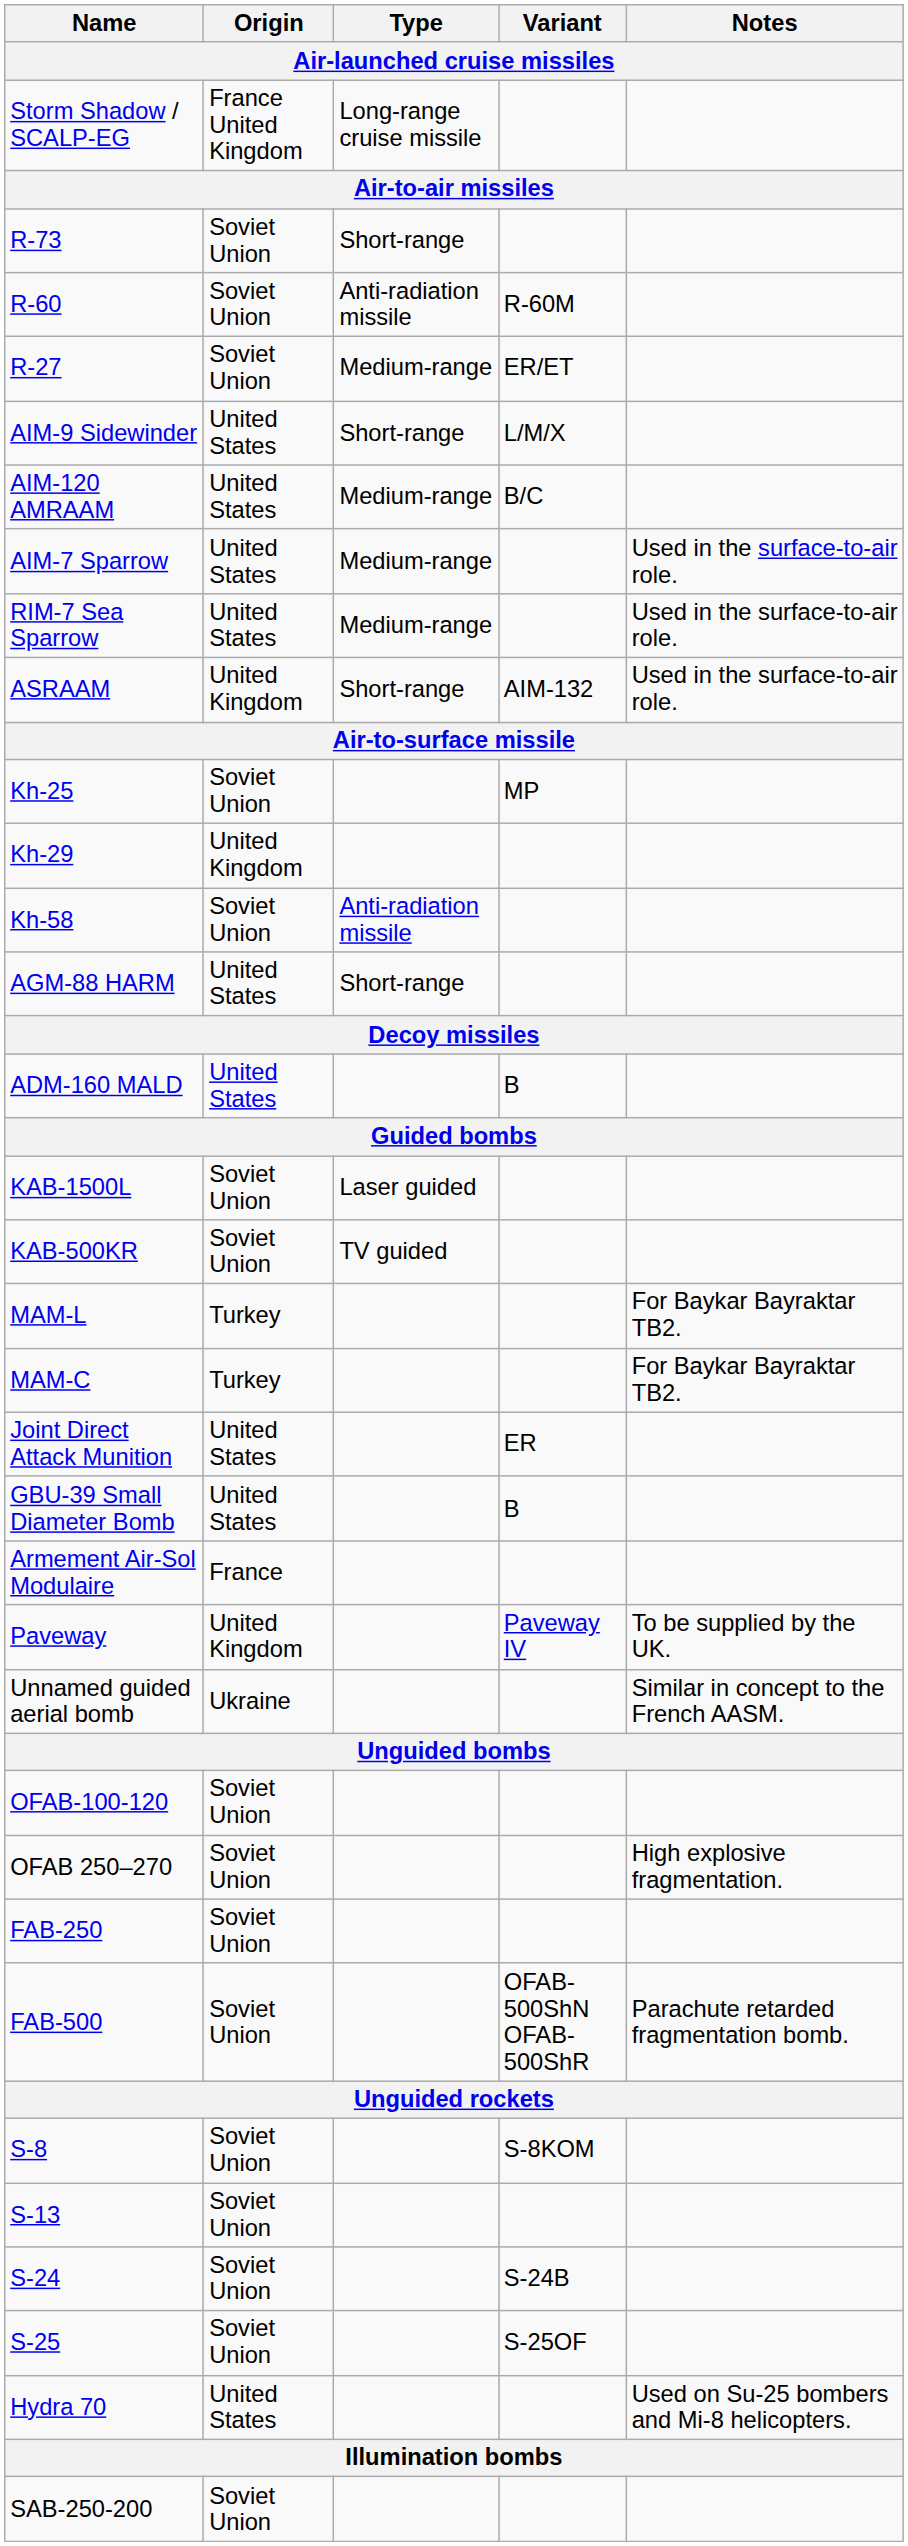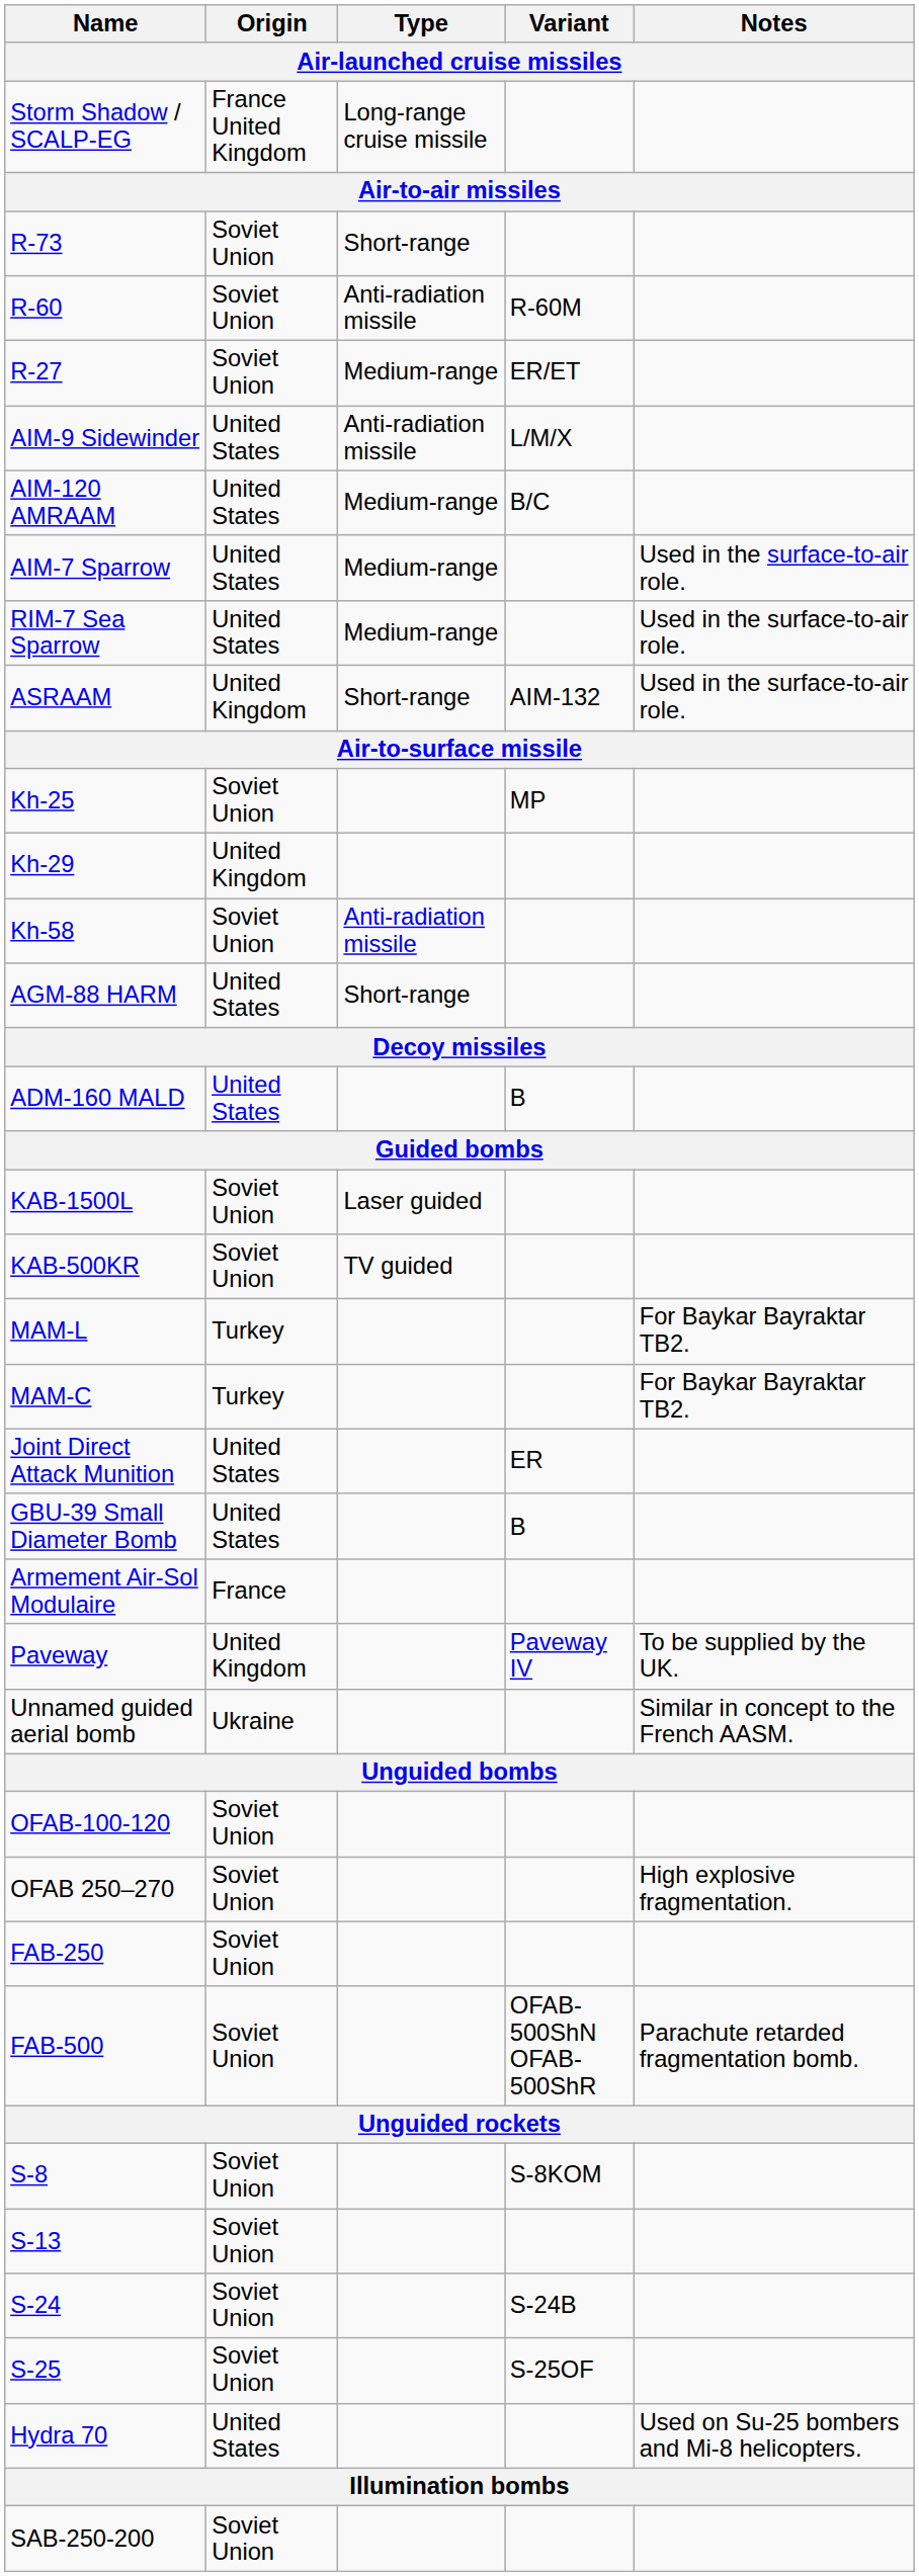 <table class="wikitable">
 <tr>
 <th>Name</th>
 <th>Origin</th>
 <th>Type</th>
 <th>Variant</th>
 <th>Notes</th>
 </tr>
 <tr>
 <th colspan="5"><a href='#'>Air-launched cruise missiles</a></th>
 </tr>
 <tr>
 <td><a href='#'>Storm Shadow</a> / <a href='#'>SCALP-EG</a></td>
 <td>France<br>United Kingdom</td>
 <td>Long-range cruise missile</td>
 <td></td>
 <td></td>
 </tr>
 <tr>
 <th colspan="5"><a href='#'>Air-to-air missiles</a></th>
 </tr>
 <tr>
 <td><a href='#'>R-73</a></td>
 <td>Soviet Union</td>
 <td>Short-range</td>
 <td></td>
 <td></td>
 </tr>
 <tr>
 <td><a href='#'>R-60</a></td>
 <td>Soviet Union</td>
 <td>Anti-radiation missile</td>
 <td>R-60M</td>
 <td></td>
 </tr>
 <tr>
 <td><a href='#'>R-27</a></td>
 <td>Soviet Union</td>
 <td>Medium-range</td>
 <td>ER/ET</td>
 <td></td>
 </tr>
 <tr>
 <td><a href='#'>AIM-9 Sidewinder</a></td>
 <td>United States</td>
-<td>Short-range</td>
+<td>Anti-radiation missile</td>
 <td>L/M/X</td>
 <td></td>
 </tr>
 <tr>
 <td><a href='#'>AIM-120 AMRAAM</a></td>
 <td>United States</td>
 <td>Medium-range</td>
 <td>B/C</td>
 <td></td>
 </tr>
 <tr>
 <td><a href='#'>AIM-7 Sparrow</a></td>
 <td>United States</td>
 <td>Medium-range</td>
 <td></td>
 <td>Used in the <a href='#'>surface-to-air</a> role.</td>
 </tr>
 <tr>
 <td><a href='#'>RIM-7 Sea Sparrow</a></td>
 <td>United States</td>
 <td>Medium-range</td>
 <td></td>
 <td>Used in the surface-to-air role.</td>
 </tr>
 <tr>
 <td><a href='#'>ASRAAM</a></td>
 <td>United Kingdom</td>
 <td>Short-range</td>
 <td>AIM-132</td>
 <td>Used in the surface-to-air role.</td>
 </tr>
 <tr>
 <th colspan="5"><a href='#'>Air-to-surface missile</a></th>
 </tr>
 <tr>
 <td><a href='#'>Kh-25</a></td>
 <td>Soviet Union</td>
 <td></td>
 <td>MP</td>
 <td></td>
 </tr>
 <tr>
 <td><a href='#'>Kh-29</a></td>
 <td>United Kingdom</td>
 <td></td>
 <td></td>
 <td></td>
 </tr>
 <tr>
 <td><a href='#'>Kh-58</a></td>
 <td>Soviet Union</td>
 <td><a href='#'>Anti-radiation missile</a></td>
 <td></td>
 <td></td>
 </tr>
 <tr>
 <td><a href='#'>AGM-88 HARM</a></td>
 <td>United States</td>
 <td>Short-range</td>
 <td></td>
 <td></td>
 </tr>
 <tr>
 <th colspan="5"><a href='#'>Decoy missiles</a></th>
 </tr>
 <tr>
 <td><a href='#'>ADM-160 MALD</a></td>
 <td><a href='#'>United States</a></td>
 <td></td>
 <td>B</td>
 <td></td>
 </tr>
 <tr>
 <th colspan="5"><a href='#'>Guided bombs</a></th>
 </tr>
 <tr>
 <td><a href='#'>KAB-1500L</a></td>
 <td>Soviet Union</td>
 <td>Laser guided</td>
 <td></td>
 <td></td>
 </tr>
 <tr>
 <td><a href='#'>KAB-500KR</a></td>
 <td>Soviet Union</td>
 <td>TV guided</td>
 <td></td>
 <td></td>
 </tr>
 <tr>
 <td><a href='#'>MAM-L</a></td>
 <td>Turkey</td>
 <td></td>
 <td></td>
 <td>For Baykar Bayraktar TB2.</td>
 </tr>
 <tr>
 <td><a href='#'>MAM-C</a></td>
 <td>Turkey</td>
 <td></td>
 <td></td>
 <td>For Baykar Bayraktar TB2.</td>
 </tr>
 <tr>
 <td><a href='#'>Joint Direct Attack Munition</a></td>
 <td>United States</td>
 <td></td>
 <td>ER</td>
 <td></td>
 </tr>
 <tr>
 <td><a href='#'>GBU-39 Small Diameter Bomb</a></td>
 <td>United States</td>
 <td></td>
 <td>B</td>
 <td></td>
 </tr>
 <tr>
 <td><a href='#'>Armement Air-Sol Modulaire</a></td>
 <td>France</td>
 <td></td>
 <td></td>
 <td></td>
 </tr>
 <tr>
 <td><a href='#'>Paveway</a></td>
 <td>United Kingdom</td>
 <td></td>
 <td><a href='#'>Paveway IV</a></td>
 <td>To be supplied by the UK.</td>
 </tr>
 <tr>
 <td>Unnamed guided aerial bomb</td>
 <td>Ukraine</td>
 <td></td>
 <td></td>
 <td>Similar in concept to the French AASM.</td>
 </tr>
 <tr>
 <th colspan="5"><a href='#'>Unguided bombs</a></th>
 </tr>
 <tr>
 <td><a href='#'>OFAB-100-120</a></td>
 <td>Soviet Union</td>
 <td></td>
 <td></td>
 <td></td>
 </tr>
 <tr>
 <td>OFAB 250–270</td>
 <td>Soviet Union</td>
 <td></td>
 <td></td>
 <td>High explosive fragmentation.</td>
 </tr>
 <tr>
 <td><a href='#'>FAB-250</a></td>
 <td>Soviet Union</td>
 <td></td>
 <td></td>
 <td></td>
 </tr>
 <tr>
 <td><a href='#'>FAB-500</a></td>
 <td>Soviet Union</td>
 <td></td>
 <td>OFAB-500ShN<br>OFAB-500ShR</td>
 <td>Parachute retarded fragmentation bomb.</td>
 </tr>
 <tr>
 <th colspan="5"><a href='#'>Unguided rockets</a></th>
 </tr>
 <tr>
 <td><a href='#'>S-8</a></td>
 <td>Soviet Union</td>
 <td></td>
 <td>S-8KOM</td>
 <td></td>
 </tr>
 <tr>
 <td><a href='#'>S-13</a></td>
 <td>Soviet Union</td>
 <td></td>
 <td></td>
 <td></td>
 </tr>
 <tr>
 <td><a href='#'>S-24</a></td>
 <td>Soviet Union</td>
 <td></td>
 <td>S-24B</td>
 <td></td>
 </tr>
 <tr>
 <td><a href='#'>S-25</a></td>
 <td>Soviet Union</td>
 <td></td>
 <td>S-25OF</td>
 <td></td>
 </tr>
 <tr>
 <td><a href='#'>Hydra 70</a></td>
 <td>United States</td>
 <td></td>
 <td></td>
 <td>Used on Su-25 bombers and Mi-8 helicopters.</td>
 </tr>
 <tr>
 <th colspan="6">Illumination bombs</th>
 </tr>
 <tr>
 <td>SAB-250-200</td>
 <td>Soviet Union</td>
 <td></td>
 <td></td>
 <td></td>
 </tr>
 </table>
